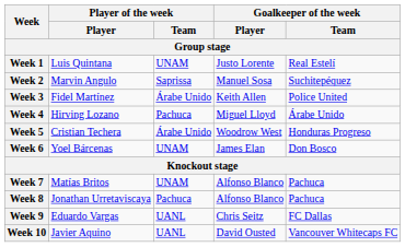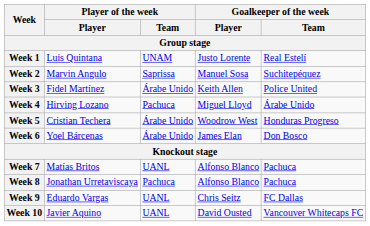 <table class="wikitable">
 <tr>
 <th rowspan=2>Week</th>
 <th colspan=2>Player of the week</th>
 <th colspan=2>Goalkeeper of the week</th>
 </tr>
 <tr>
 <th>Player</th>
 <th>Team</th>
 <th>Player</th>
 <th>Team</th>
 </tr>
 <tr>
 <th colspan=5>Group stage</th>
 </tr>
 <tr>
 <th>Week 1</th>
 <td> <a href='#'>Luis Quintana</a></td>
 <td> <a href='#'>UNAM</a></td>
 <td> <a href='#'>Justo Lorente</a></td>
 <td> <a href='#'>Real Estelí</a></td>
 </tr>
 <tr>
 <th>Week 2</th>
 <td> <a href='#'>Marvin Angulo</a></td>
 <td> <a href='#'>Saprissa</a></td>
 <td> <a href='#'>Manuel Sosa</a></td>
 <td> <a href='#'>Suchitepéquez</a></td>
 </tr>
 <tr>
 <th>Week 3</th>
 <td> <a href='#'>Fidel Martínez</a></td>
 <td> <a href='#'>Árabe Unido</a></td>
 <td> <a href='#'>Keith Allen</a></td>
 <td> <a href='#'>Police United</a></td>
 </tr>
 <tr>
 <th>Week 4</th>
 <td> <a href='#'>Hirving Lozano</a></td>
 <td> <a href='#'>Pachuca</a></td>
 <td> <a href='#'>Miguel Lloyd</a></td>
 <td> <a href='#'>Árabe Unido</a></td>
 </tr>
 <tr>
 <th>Week 5</th>
 <td> <a href='#'>Cristian Techera</a></td>
 <td> <a href='#'>Árabe Unido</a></td>
 <td> <a href='#'>Woodrow West</a></td>
 <td> <a href='#'>Honduras Progreso</a></td>
 </tr>
 <tr>
 <th>Week 6</th>
 <td> <a href='#'>Yoel Bárcenas</a></td>
-<td> <a href='#'>UNAM</a></td>
+<td> <a href='#'>Árabe Unido</a></td>
 <td> <a href='#'>James Elan</a></td>
 <td> <a href='#'>Don Bosco</a></td>
 </tr>
 <tr>
 <th colspan=5>Knockout stage</th>
 </tr>
 <tr>
 <th>Week 7</th>
 <td> <a href='#'>Matías Britos</a></td>
-<td> <a href='#'>UNAM</a></td>
+<td> <a href='#'>UANL</a></td>
 <td> <a href='#'>Alfonso Blanco</a></td>
 <td> <a href='#'>Pachuca</a></td>
 </tr>
 <tr>
 <th>Week 8</th>
 <td> <a href='#'>Jonathan Urretaviscaya</a></td>
 <td> <a href='#'>Pachuca</a></td>
 <td> <a href='#'>Alfonso Blanco</a></td>
 <td> <a href='#'>Pachuca</a></td>
 </tr>
 <tr>
 <th>Week 9</th>
 <td> <a href='#'>Eduardo Vargas</a></td>
 <td> <a href='#'>UANL</a></td>
 <td> <a href='#'>Chris Seitz</a></td>
 <td> <a href='#'>FC Dallas</a></td>
 </tr>
 <tr>
 <th>Week 10</th>
 <td> <a href='#'>Javier Aquino</a></td>
 <td> <a href='#'>UANL</a></td>
 <td> <a href='#'>David Ousted</a></td>
 <td> <a href='#'>Vancouver Whitecaps FC</a></td>
 </tr>
 </table>
